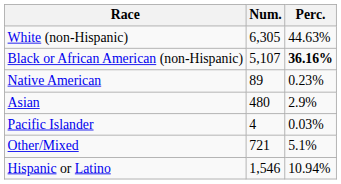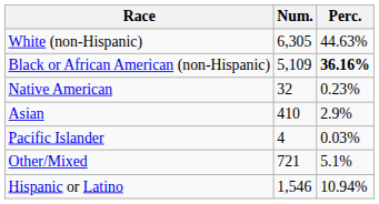 <table class="wikitable">
 <tr>
 <th>Race</th>
 <th>Num.</th>
 <th>Perc.</th>
 </tr>
 <tr>
 <td><a href='#'>White</a> (non-Hispanic)</td>
 <td>6,305</td>
 <td>44.63%</td>
 </tr>
 <tr>
 <td><a href='#'>Black or African American</a> (non-Hispanic)</td>
-<td>5,107</td>
+<td>5,109</td>
 <td><strong>36.16%</strong></td>
 </tr>
 <tr>
 <td><a href='#'>Native American</a></td>
-<td>89</td>
+<td>32</td>
 <td>0.23%</td>
 </tr>
 <tr>
 <td><a href='#'>Asian</a></td>
-<td>480</td>
+<td>410</td>
 <td>2.9%</td>
 </tr>
 <tr>
 <td><a href='#'>Pacific Islander</a></td>
 <td>4</td>
 <td>0.03%</td>
 </tr>
 <tr>
 <td><a href='#'>Other/Mixed</a></td>
 <td>721</td>
 <td>5.1%</td>
 </tr>
 <tr>
 <td><a href='#'>Hispanic</a> or <a href='#'>Latino</a></td>
 <td>1,546</td>
 <td>10.94%</td>
 </tr>
 </table>
